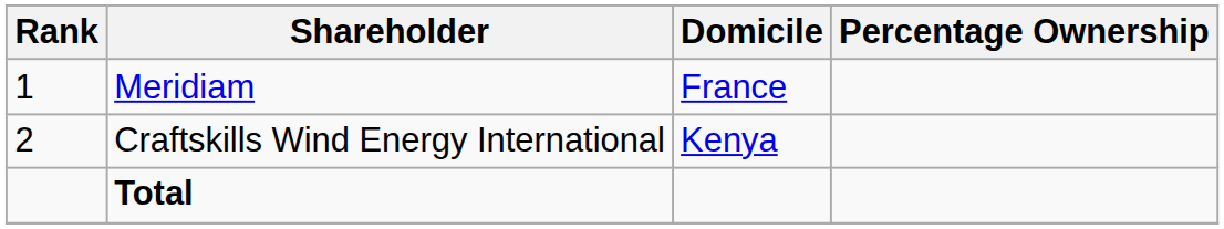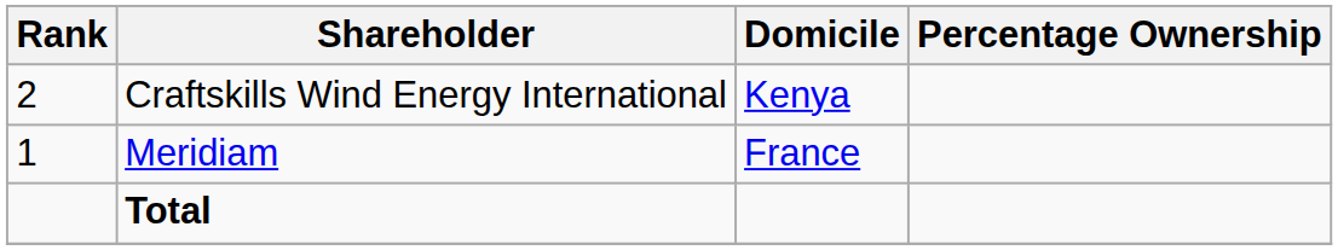 <table class="wikitable sortable" style="margin: 0.5em auto">
 <tr>
 <th>Rank</th>
 <th>Shareholder</th>
 <th>Domicile</th>
 <th>Percentage Ownership</th>
 </tr>
 <tr>
+<td>2</td>
+<td>Craftskills Wind Energy International</td>
+<td><a href='#'>Kenya</a></td>
+<td></td>
+</tr>
+<tr>
 <td>1</td>
 <td><a href='#'>Meridiam</a></td>
 <td><a href='#'>France</a></td>
-<td></td>
-</tr>
-<tr>
-<td>2</td>
-<td>Craftskills Wind Energy International</td>
-<td><a href='#'>Kenya</a></td>
 <td></td>
 </tr>
 <tr>
 <td></td>
 <td><strong>Total</strong></td>
 <td></td>
 <td></td>
 </tr>
 <tr>
 </tr>
 </table>
